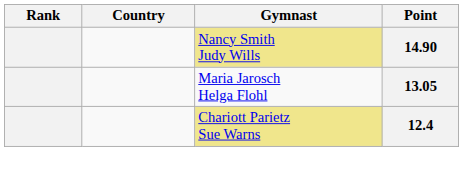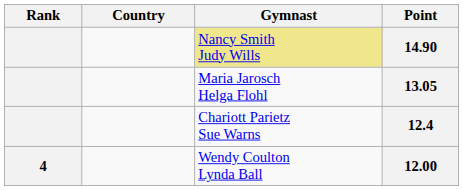 <table class="wikitable" width=500>
 <tr bgcolor="#efefef">
 <th>Rank</th>
 <th>Country</th>
 <th>Gymnast</th>
 <th>Point</th>
 </tr>
 <tr>
 <th></th>
 <td></td>
 <td style="background: khaki;"><a href='#'>Nancy Smith</a> <br> <a href='#'>Judy Wills</a></td>
 <th>14.90</th>
 </tr>
 <tr>
 <th></th>
 <td></td>
 <td><a href='#'>Maria Jarosch</a> <br> <a href='#'>Helga Flohl</a></td>
 <th>13.05</th>
 </tr>
 <tr>
 <th></th>
 <td></td>
-<td style="background: khaki;"><a href='#'>Chariott Parietz</a> <br> <a href='#'>Sue Warns</a></td>
+<td><a href='#'>Chariott Parietz</a> <br> <a href='#'>Sue Warns</a></td>
 <th>12.4</th>
 </tr>
+<tr>
+<th>4</th>
+<td></td>
+<td><a href='#'>Wendy Coulton</a> <br> <a href='#'>Lynda Ball</a></td>
+<th>12.00</th>
+</tr>
 </table>
